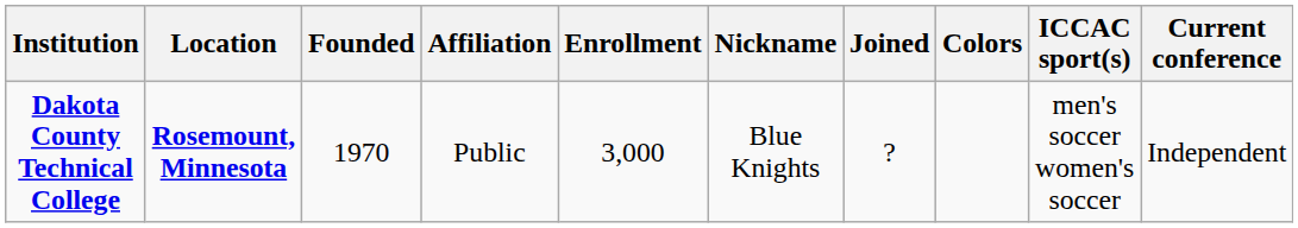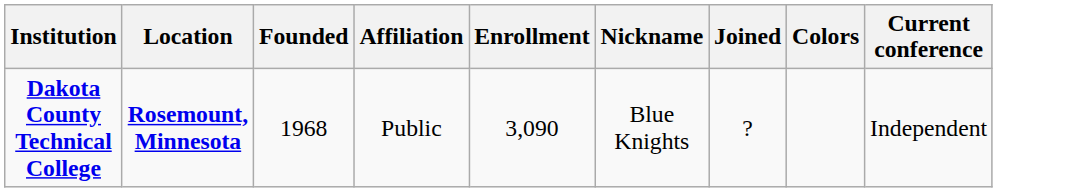 <table class="wikitable sortable" style="text-align:center;">
 <tr>
 <th>Institution</th>
 <th>Location</th>
 <th>Founded</th>
 <th>Affiliation</th>
 <th>Enrollment</th>
 <th>Nickname</th>
 <th>Joined</th>
 <th>Colors</th>
-<th>ICCAC<br>sport(s)</th>
 <th>Current<br>conference</th>
 </tr>
 <tr>
 <td><strong><a href='#'>Dakota County Technical College</a></strong></td>
 <td><strong><a href='#'>Rosemount, Minnesota</a></strong></td>
-<td>1970</td>
+<td>1968</td>
 <td>Public</td>
-<td>3,000</td>
+<td>3,090</td>
 <td>Blue Knights</td>
 <td>?</td>
 <td> </td>
-<td>men's soccer<br>women's soccer</td>
 <td>Independent<br></td>
 </tr>
 </table>
